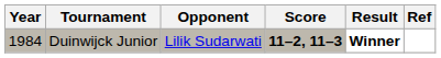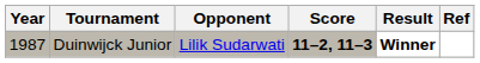 <table class="sortable wikitable" style="font-size: 90%;">
 <tr>
 <th>Year</th>
 <th>Tournament</th>
 <th>Opponent</th>
 <th>Score</th>
 <th>Result</th>
 <th>Ref</th>
 </tr>
 <tr style="background:#BDB8AD">
-<td align="center">1984</td>
+<td align="center">1987</td>
 <td align="left">Duinwijck Junior</td>
 <td align="left"> <a href='#'>Lilik Sudarwati</a></td>
 <td align="left"><strong>11–2, 11–3</strong></td>
 <td style="text-align:left; background:white"> <strong>Winner</strong></td>
 <td style="text-align:center; background:white"></td>
 </tr>
 </table>
